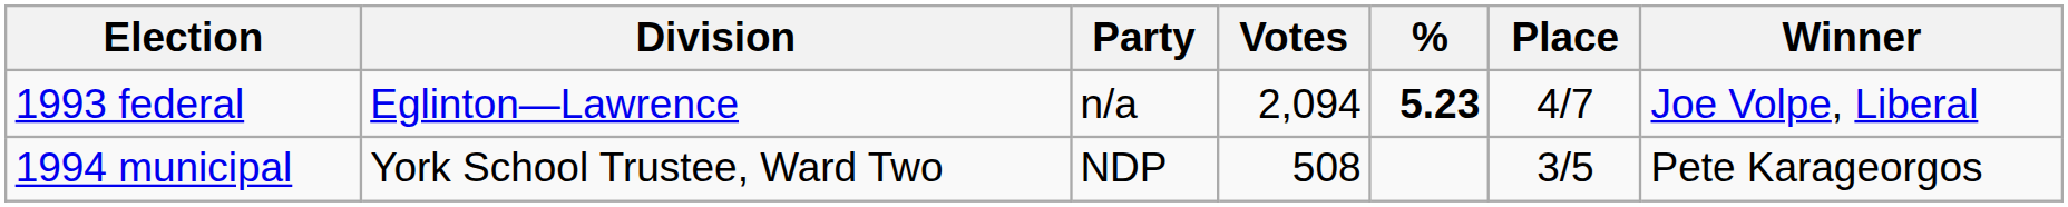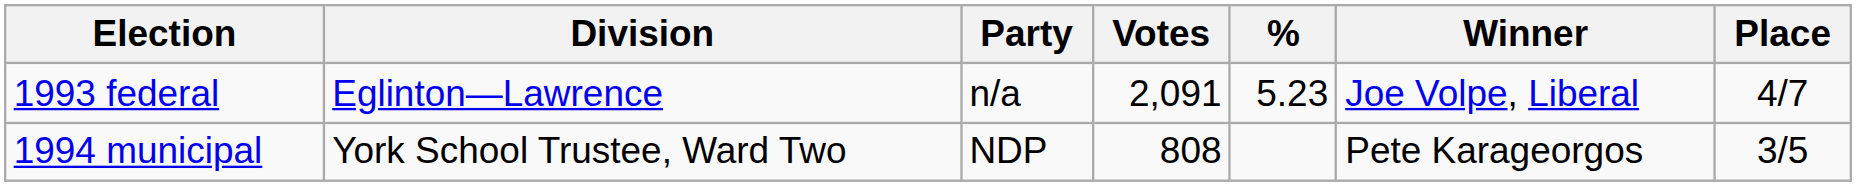 <table class="wikitable" width="800">
 <tr>
 <th align="left">Election</th>
 <th align="left">Division</th>
 <th align="left">Party</th>
 <th align="right">Votes</th>
 <th align="right">%</th>
+<th align="center">Winner</th>
 <th align="center">Place</th>
-<th align="center">Winner</th>
 </tr>
 <tr>
 <td align="left"><a href='#'>1993 federal</a></td>
 <td align="left"><a href='#'>Eglinton—Lawrence</a></td>
 <td align="left">n/a</td>
-<td align="right">2,094</td>
-<td align="right"><strong>5.23</strong></td>
+<td align="right">2,091</td>
+<td align="right">5.23</td>
+<td align="left"><a href='#'>Joe Volpe</a>, <a href='#'>Liberal</a></td>
 <td align="center">4/7</td>
-<td align="left"><a href='#'>Joe Volpe</a>, <a href='#'>Liberal</a></td>
 </tr>
 <tr>
 <td align="left"><a href='#'>1994 municipal</a></td>
 <td align="left">York School Trustee, Ward Two</td>
 <td align="left">NDP</td>
-<td align="right">508</td>
+<td align="right">808</td>
 <td align="right"></td>
+<td align="left">Pete Karageorgos</td>
 <td align="center">3/5</td>
-<td align="left">Pete Karageorgos</td>
 </tr>
 </table>
